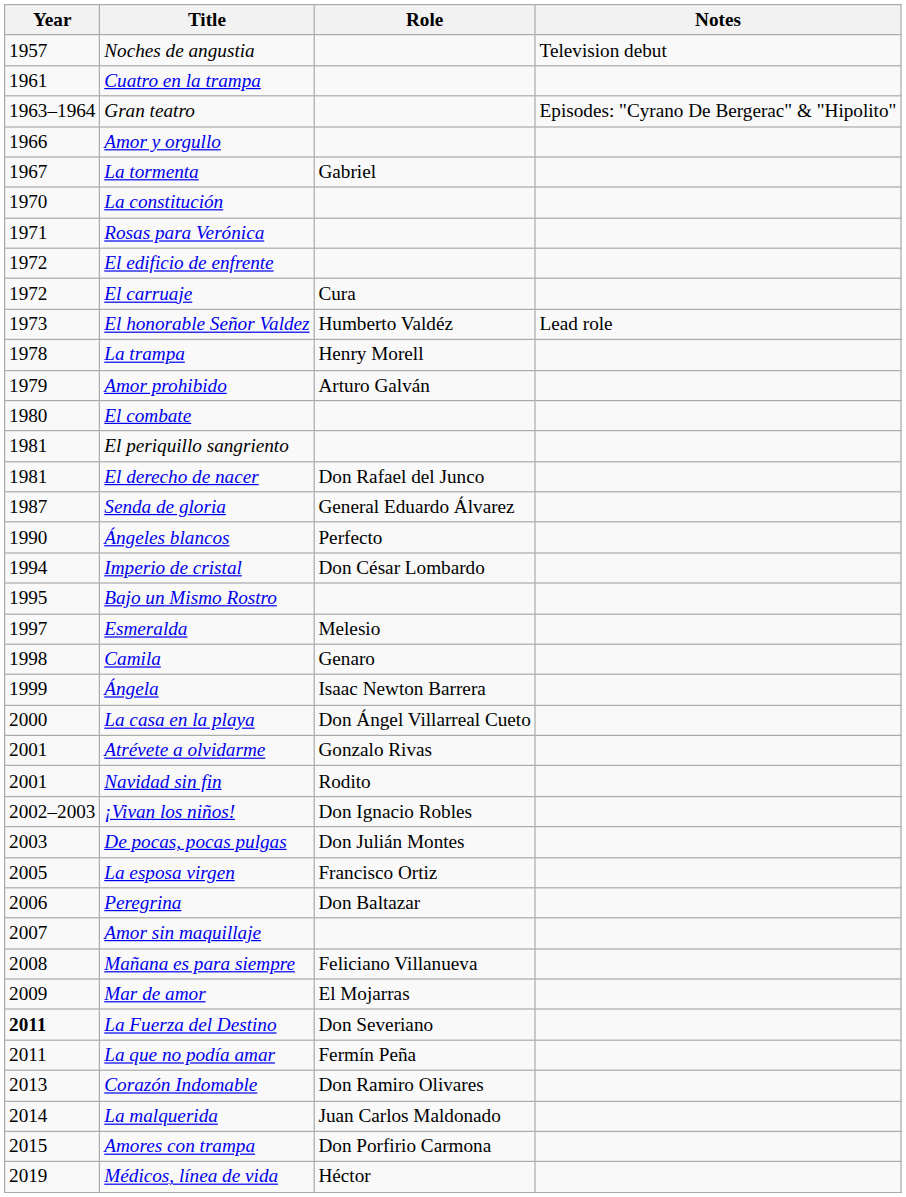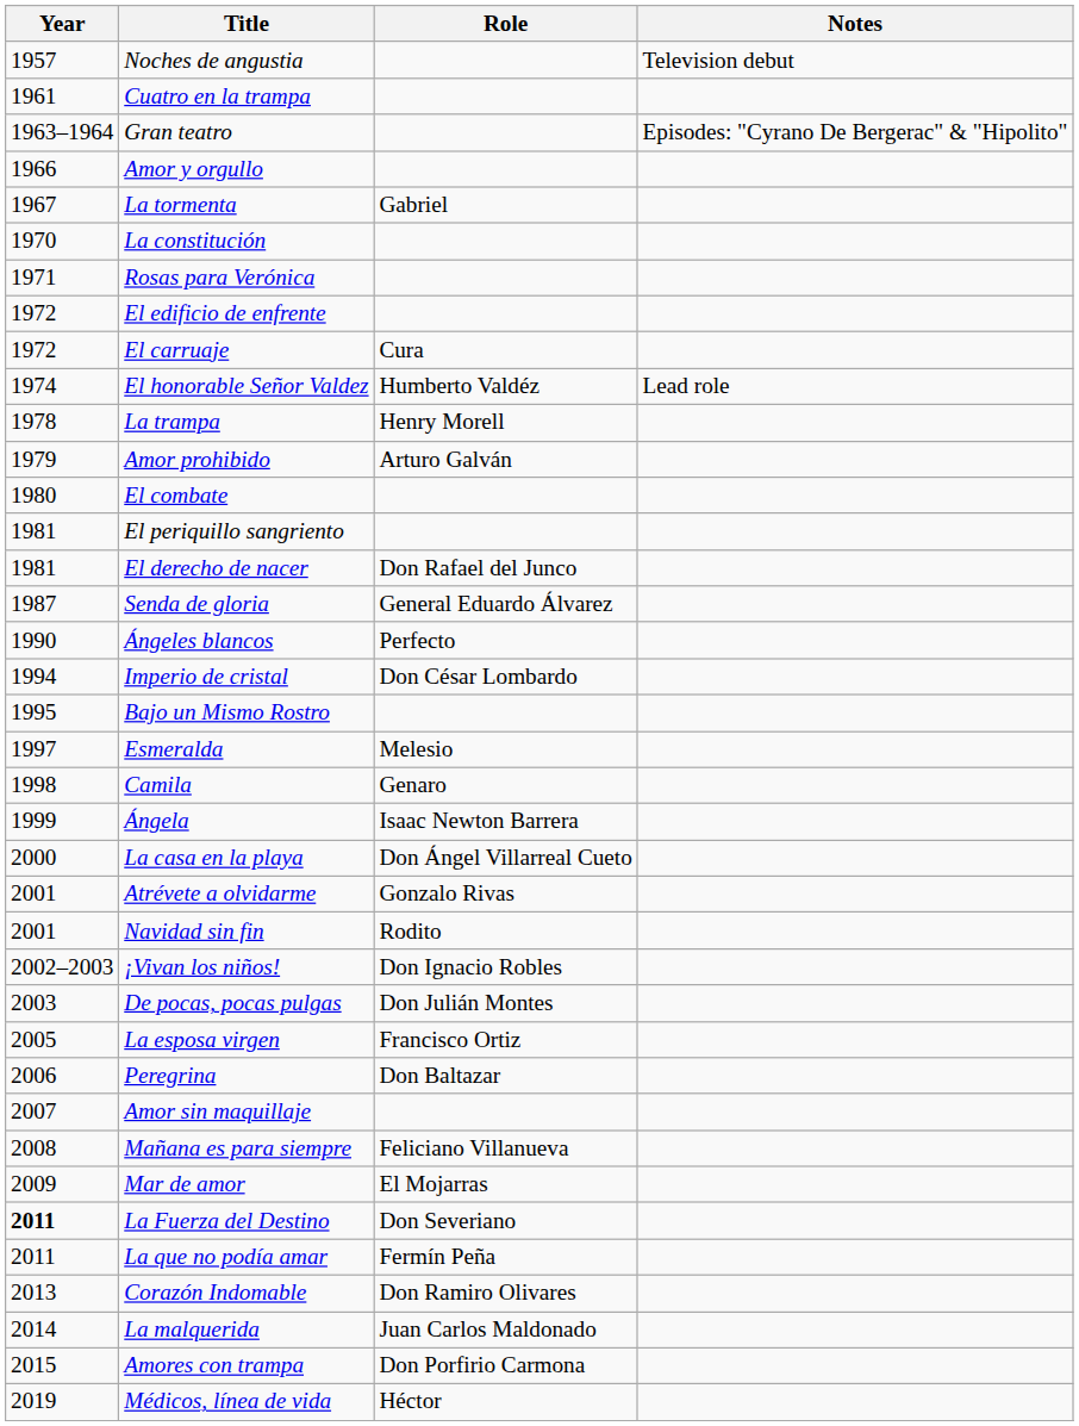 <table class="wikitable sortable">
 <tr>
 <th>Year</th>
 <th>Title</th>
 <th>Role</th>
 <th>Notes</th>
 </tr>
 <tr>
 <td>1957</td>
 <td><em>Noches de angustia</em></td>
 <td></td>
 <td>Television debut</td>
 </tr>
 <tr>
 <td>1961</td>
 <td><em><a href='#'>Cuatro en la trampa</a></em></td>
 <td></td>
 <td></td>
 </tr>
 <tr>
 <td>1963–1964</td>
 <td><em>Gran teatro</em></td>
 <td></td>
 <td>Episodes: "Cyrano De Bergerac" & "Hipolito"</td>
 </tr>
 <tr>
 <td>1966</td>
 <td><em><a href='#'>Amor y orgullo</a></em></td>
 <td></td>
 <td></td>
 </tr>
 <tr>
 <td>1967</td>
 <td><em><a href='#'>La tormenta</a></em></td>
 <td>Gabriel</td>
 <td></td>
 </tr>
 <tr>
 <td>1970</td>
 <td><em><a href='#'>La constitución</a></em></td>
 <td></td>
 <td></td>
 </tr>
 <tr>
 <td>1971</td>
 <td><em><a href='#'>Rosas para Verónica</a></em></td>
 <td></td>
 <td></td>
 </tr>
 <tr>
 <td>1972</td>
 <td><em><a href='#'>El edificio de enfrente</a></em></td>
 <td></td>
 <td></td>
 </tr>
 <tr>
 <td>1972</td>
 <td><em><a href='#'>El carruaje</a></em></td>
 <td>Cura</td>
 <td></td>
 </tr>
 <tr>
-<td>1973</td>
+<td>1974</td>
 <td><em><a href='#'>El honorable Señor Valdez</a></em></td>
 <td>Humberto Valdéz</td>
 <td>Lead role</td>
 </tr>
 <tr>
 <td>1978</td>
 <td><em><a href='#'>La trampa</a></em></td>
 <td>Henry Morell</td>
 <td></td>
 </tr>
 <tr>
 <td>1979</td>
 <td><em><a href='#'>Amor prohibido</a></em></td>
 <td>Arturo Galván</td>
 <td></td>
 </tr>
 <tr>
 <td>1980</td>
 <td><em><a href='#'>El combate</a></em></td>
 <td></td>
 <td></td>
 </tr>
 <tr>
 <td>1981</td>
 <td><em>El periquillo sangriento</em></td>
 <td></td>
 <td></td>
 </tr>
 <tr>
 <td>1981</td>
 <td><em><a href='#'>El derecho de nacer</a></em></td>
 <td>Don Rafael del Junco</td>
 <td></td>
 </tr>
 <tr>
 <td>1987</td>
 <td><em><a href='#'>Senda de gloria</a></em></td>
 <td>General Eduardo Álvarez</td>
 <td></td>
 </tr>
 <tr>
 <td>1990</td>
 <td><em><a href='#'>Ángeles blancos</a></em></td>
 <td>Perfecto</td>
 <td></td>
 </tr>
 <tr>
 <td>1994</td>
 <td><em><a href='#'>Imperio de cristal</a></em></td>
 <td>Don César Lombardo</td>
 <td></td>
 </tr>
 <tr>
 <td>1995</td>
 <td><em><a href='#'>Bajo un Mismo Rostro</a></em></td>
 <td></td>
 </tr>
 <tr>
 <td>1997</td>
 <td><em><a href='#'>Esmeralda</a></em></td>
 <td>Melesio</td>
 <td></td>
 </tr>
 <tr>
 <td>1998</td>
 <td><em><a href='#'>Camila</a></em></td>
 <td>Genaro</td>
 <td></td>
 </tr>
 <tr>
 <td>1999</td>
 <td><em><a href='#'>Ángela</a></em></td>
 <td>Isaac Newton Barrera</td>
 <td></td>
 </tr>
 <tr>
 <td>2000</td>
 <td><em><a href='#'>La casa en la playa</a></em></td>
 <td>Don Ángel Villarreal Cueto</td>
 <td></td>
 </tr>
 <tr>
 <td>2001</td>
 <td><em><a href='#'>Atrévete a olvidarme</a></em></td>
 <td>Gonzalo Rivas</td>
 <td></td>
 </tr>
 <tr>
 <td>2001</td>
 <td><em><a href='#'>Navidad sin fin</a></em></td>
 <td>Rodito</td>
 <td></td>
 </tr>
 <tr>
 <td>2002–2003</td>
 <td><em><a href='#'>¡Vivan los niños!</a></em></td>
 <td>Don Ignacio Robles</td>
 <td></td>
 </tr>
 <tr>
 <td>2003</td>
 <td><em><a href='#'>De pocas, pocas pulgas</a></em></td>
 <td>Don Julián Montes</td>
 <td></td>
 </tr>
 <tr>
 <td>2005</td>
 <td><em><a href='#'>La esposa virgen</a></em></td>
 <td>Francisco Ortiz</td>
 <td></td>
 </tr>
 <tr>
 <td>2006</td>
 <td><em><a href='#'>Peregrina</a></em></td>
 <td>Don Baltazar</td>
 <td></td>
 </tr>
 <tr>
 <td>2007</td>
 <td><em><a href='#'>Amor sin maquillaje</a></em></td>
 <td></td>
 </tr>
 <tr>
 <td>2008</td>
 <td><em><a href='#'>Mañana es para siempre</a></em></td>
 <td>Feliciano Villanueva</td>
 <td></td>
 </tr>
 <tr>
 <td>2009</td>
 <td><em><a href='#'>Mar de amor</a></em></td>
 <td>El Mojarras</td>
 <td></td>
 </tr>
 <tr>
 <td><strong>2011</strong></td>
 <td><em><a href='#'>La Fuerza del Destino</a></em></td>
 <td>Don Severiano</td>
 </tr>
 <tr>
 <td>2011</td>
 <td><em><a href='#'>La que no podía amar</a></em></td>
 <td>Fermín Peña</td>
 <td></td>
 </tr>
 <tr>
 <td>2013</td>
 <td><em><a href='#'>Corazón Indomable</a></em></td>
 <td>Don Ramiro Olivares</td>
 <td></td>
 </tr>
 <tr>
 <td>2014</td>
 <td><em><a href='#'>La malquerida</a></em></td>
 <td>Juan Carlos Maldonado</td>
 <td></td>
 </tr>
 <tr>
 <td>2015</td>
 <td><em><a href='#'>Amores con trampa</a></em></td>
 <td>Don Porfirio Carmona</td>
 <td></td>
 </tr>
 <tr>
 <td>2019</td>
 <td><em><a href='#'>Médicos, línea de vida</a></em></td>
 <td>Héctor</td>
 <td></td>
 </tr>
 <tr>
 </tr>
 </table>
